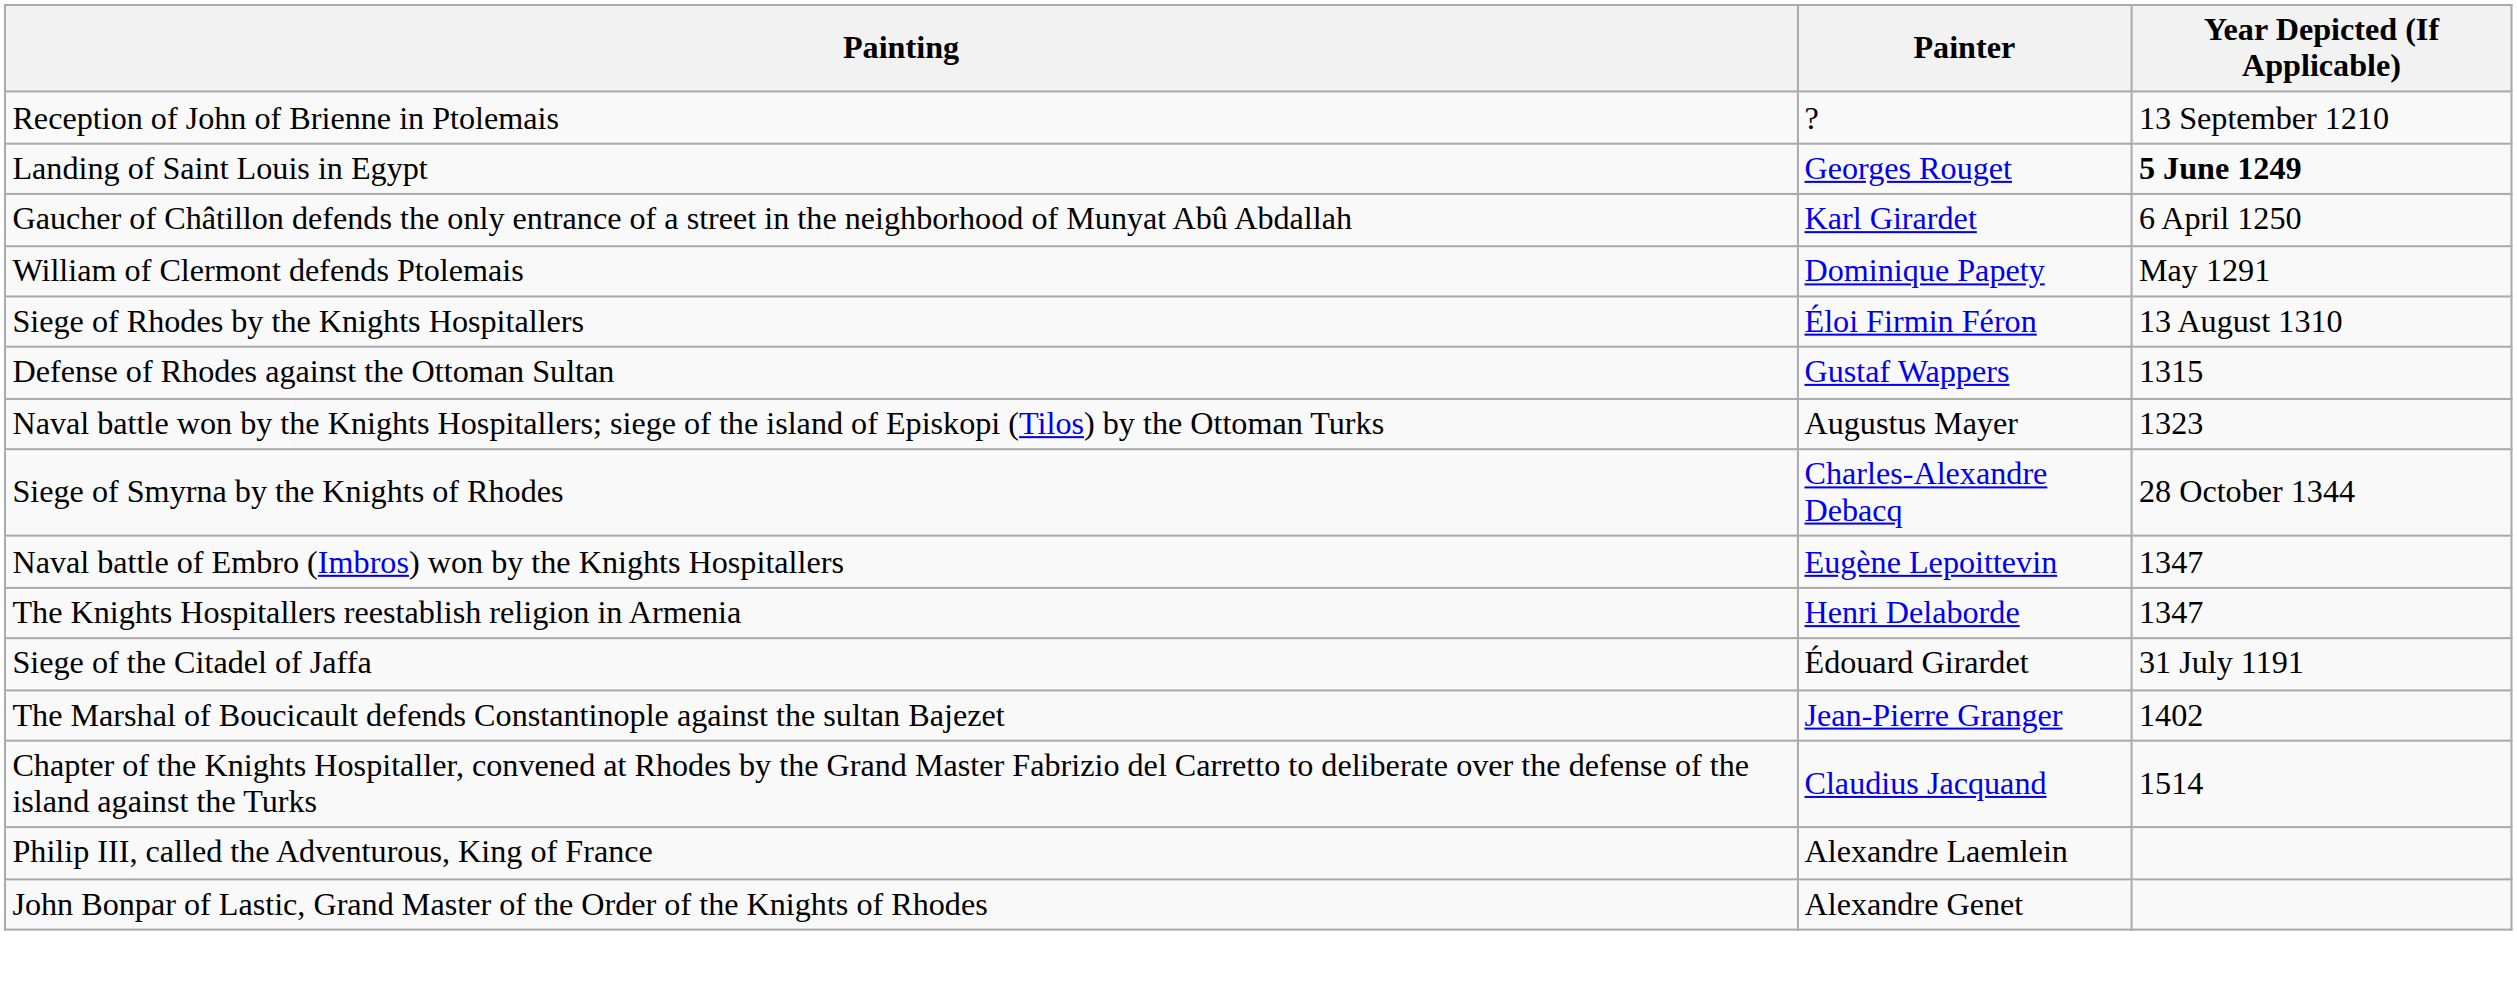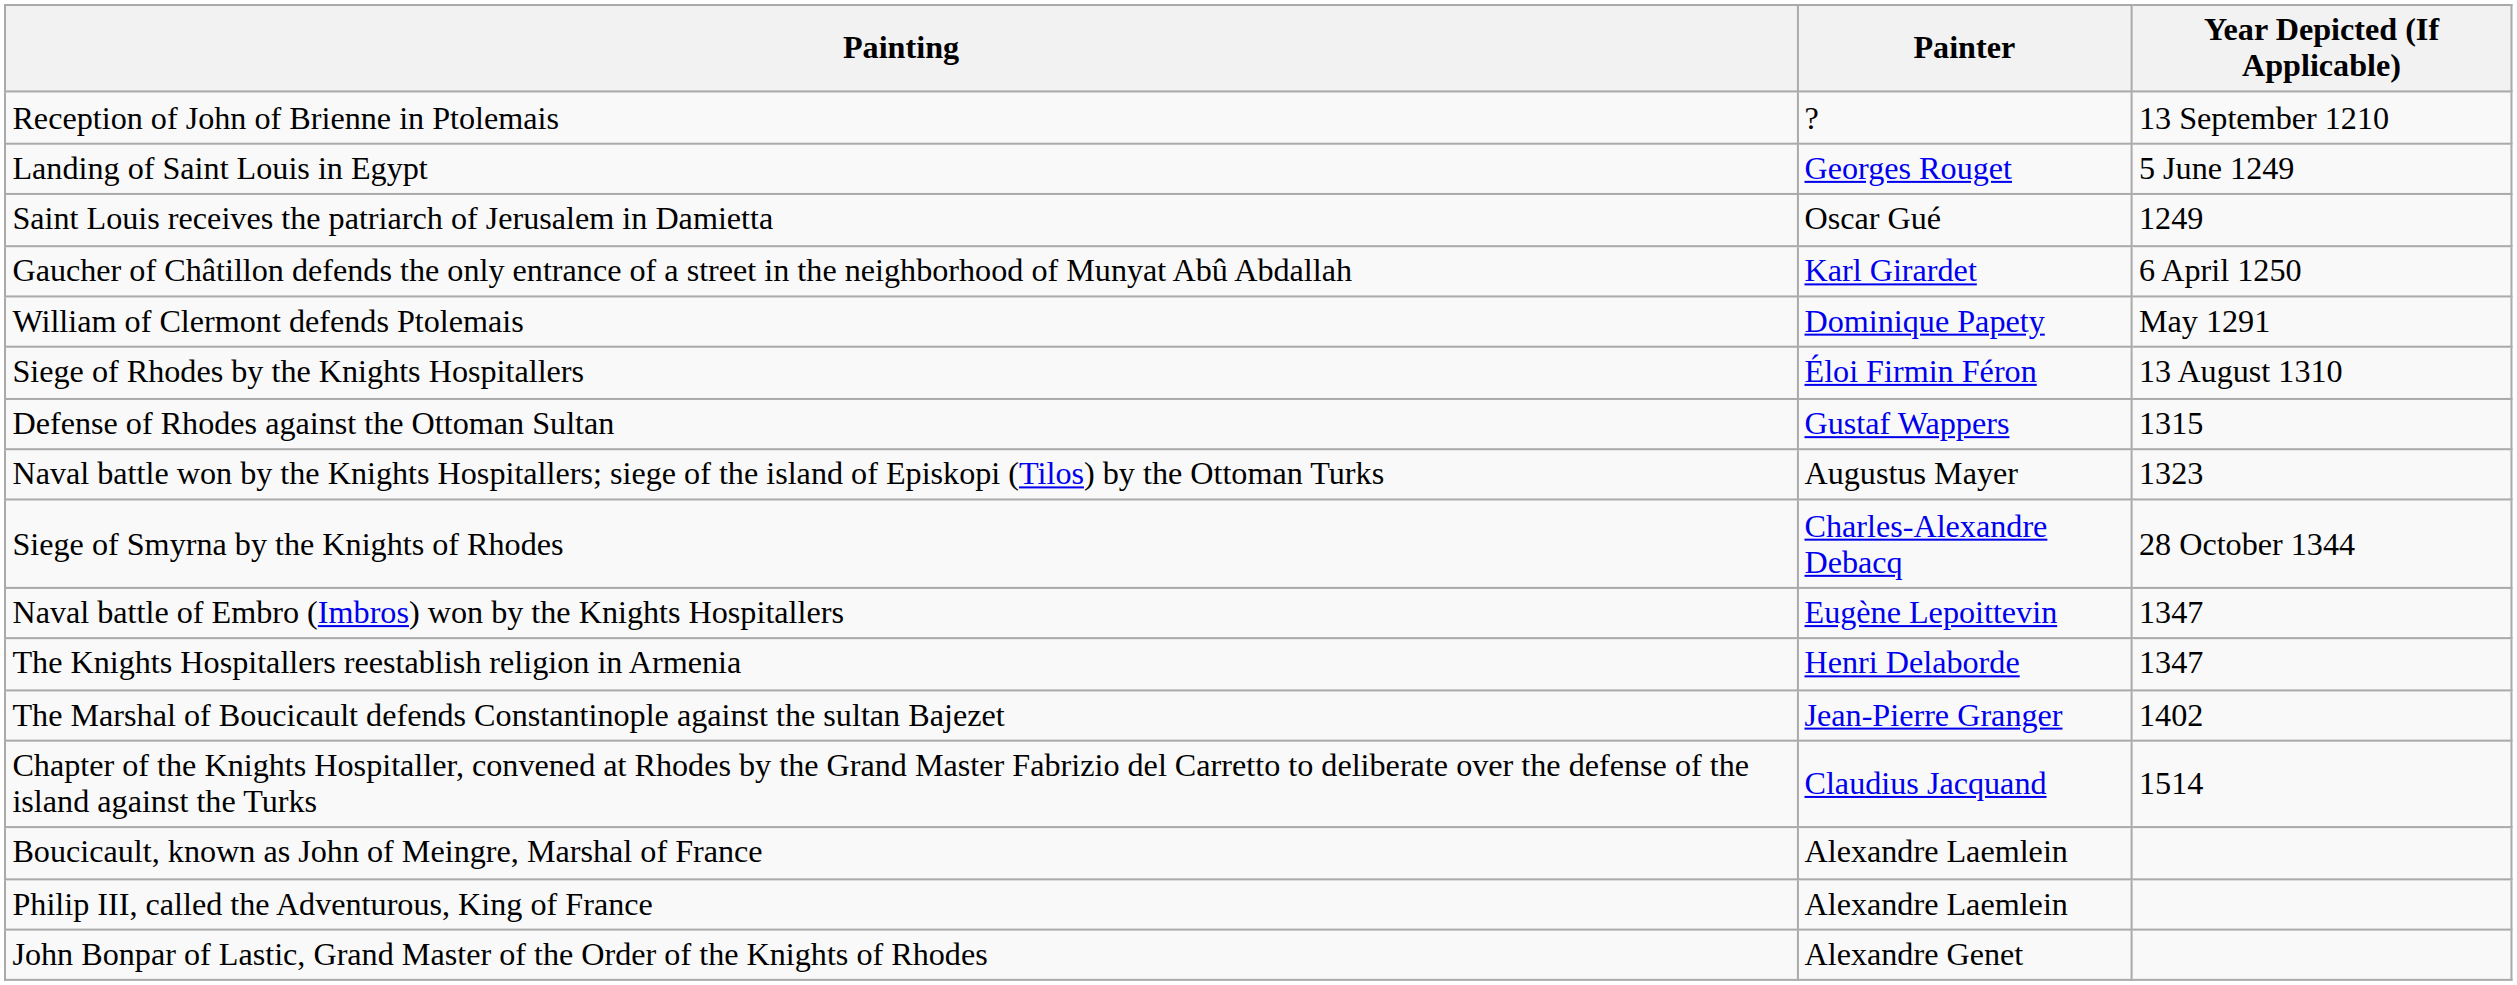 <table class="wikitable">
 <tr>
 <th>Painting</th>
 <th>Painter</th>
 <th>Year Depicted (If Applicable)</th>
 </tr>
 <tr>
 <td>Reception of John of Brienne in Ptolemais</td>
 <td>?</td>
 <td>13 September 1210</td>
 </tr>
 <tr>
 <td>Landing of Saint Louis in Egypt</td>
 <td><a href='#'>Georges Rouget</a></td>
-<td><strong>5 June 1249</strong></td>
+<td>5 June 1249</td>
+</tr>
+<tr>
+<td>Saint Louis receives the patriarch of Jerusalem in Damietta</td>
+<td>Oscar Gué</td>
+<td>1249</td>
 </tr>
 <tr>
 <td>Gaucher of Châtillon defends the only entrance of a street in the neighborhood of Munyat Abû Abdallah</td>
 <td><a href='#'>Karl Girardet</a></td>
 <td>6 April 1250</td>
 </tr>
 <tr>
 <td>William of Clermont defends Ptolemais</td>
 <td><a href='#'>Dominique Papety</a></td>
 <td>May 1291</td>
 </tr>
 <tr>
 <td>Siege of Rhodes by the Knights Hospitallers</td>
 <td><a href='#'>Éloi Firmin Féron</a></td>
 <td>13 August 1310</td>
 </tr>
 <tr>
 <td>Defense of Rhodes against the Ottoman Sultan</td>
 <td><a href='#'>Gustaf Wappers</a></td>
 <td>1315</td>
 </tr>
 <tr>
 <td>Naval battle won by the Knights Hospitallers; siege of the island of Episkopi (<a href='#'>Tilos</a>) by the Ottoman Turks</td>
 <td>Augustus Mayer</td>
 <td>1323</td>
 </tr>
 <tr>
 <td>Siege of Smyrna by the Knights of Rhodes</td>
 <td><a href='#'>Charles-Alexandre Debacq</a></td>
 <td>28 October 1344</td>
 </tr>
 <tr>
 <td>Naval battle of Embro (<a href='#'>Imbros</a>) won by the Knights Hospitallers</td>
 <td><a href='#'>Eugène Lepoittevin</a></td>
 <td>1347</td>
 </tr>
 <tr>
 <td>The Knights Hospitallers reestablish religion in Armenia</td>
 <td><a href='#'>Henri Delaborde</a></td>
 <td>1347</td>
 </tr>
 <tr>
-<td>Siege of the Citadel of Jaffa</td>
-<td>Édouard Girardet</td>
-<td>31 July 1191</td>
-</tr>
-<tr>
 <td>The Marshal of Boucicault defends Constantinople against the sultan Bajezet</td>
 <td><a href='#'>Jean-Pierre Granger</a></td>
 <td>1402</td>
 </tr>
 <tr>
 <td>Chapter of the Knights Hospitaller, convened at Rhodes by the Grand Master Fabrizio del Carretto to deliberate over the defense of the island against the Turks</td>
 <td><a href='#'>Claudius Jacquand</a></td>
 <td>1514</td>
+</tr>
+<tr>
+<td>Boucicault, known as John of Meingre, Marshal of France</td>
+<td>Alexandre Laemlein</td>
+<td></td>
 </tr>
 <tr>
 <td>Philip III, called the Adventurous, King of France</td>
 <td>Alexandre Laemlein</td>
 <td></td>
 </tr>
 <tr>
 <td>John Bonpar of Lastic, Grand Master of the Order of the Knights of Rhodes</td>
 <td>Alexandre Genet</td>
 <td></td>
 </tr>
 </table>
